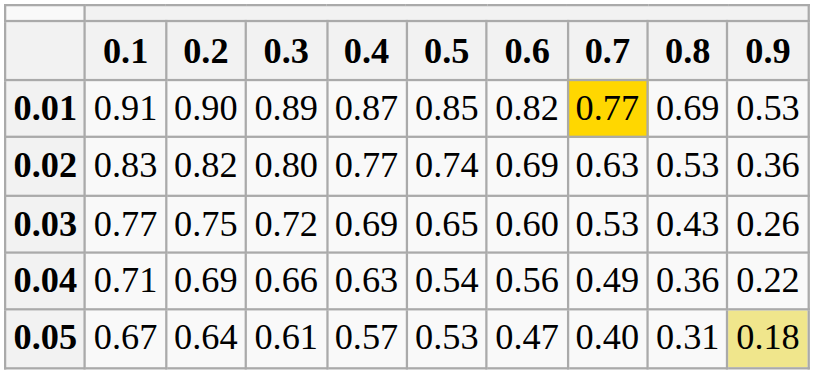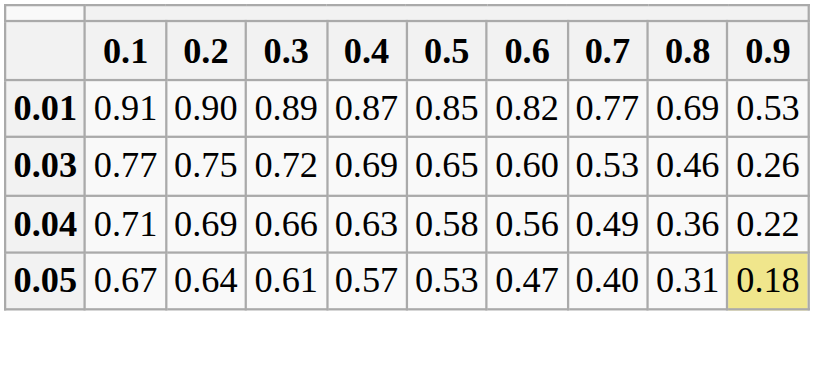 <table class="wikitable">
 <tr>
 <td></td>
 <th colspan="9"></th>
 </tr>
 <tr>
 <th></th>
 <th>0.1</th>
 <th>0.2</th>
 <th>0.3</th>
 <th>0.4</th>
 <th>0.5</th>
 <th>0.6</th>
 <th>0.7</th>
 <th>0.8</th>
 <th>0.9</th>
 </tr>
 <tr>
 <th>0.01</th>
 <td>0.91</td>
 <td>0.90</td>
 <td>0.89</td>
 <td>0.87</td>
 <td>0.85</td>
 <td>0.82</td>
-<td style="background: gold;">0.77</td>
+<td>0.77</td>
 <td>0.69</td>
 <td>0.53</td>
-</tr>
-<tr>
-<th>0.02</th>
-<td>0.83</td>
-<td>0.82</td>
-<td>0.80</td>
-<td>0.77</td>
-<td>0.74</td>
-<td>0.69</td>
-<td>0.63</td>
-<td>0.53</td>
-<td>0.36</td>
 </tr>
 <tr>
 <th>0.03</th>
 <td>0.77</td>
 <td>0.75</td>
 <td>0.72</td>
 <td>0.69</td>
 <td>0.65</td>
 <td>0.60</td>
 <td>0.53</td>
-<td>0.43</td>
+<td>0.46</td>
 <td>0.26</td>
 </tr>
 <tr>
 <th>0.04</th>
 <td>0.71</td>
 <td>0.69</td>
 <td>0.66</td>
 <td>0.63</td>
-<td>0.54</td>
+<td>0.58</td>
 <td>0.56</td>
 <td>0.49</td>
 <td>0.36</td>
 <td>0.22</td>
 </tr>
 <tr>
 <th>0.05</th>
 <td>0.67</td>
 <td>0.64</td>
 <td>0.61</td>
 <td>0.57</td>
 <td>0.53</td>
 <td>0.47</td>
 <td>0.40</td>
 <td>0.31</td>
 <td style="background: khaki;">0.18</td>
 </tr>
 </table>
